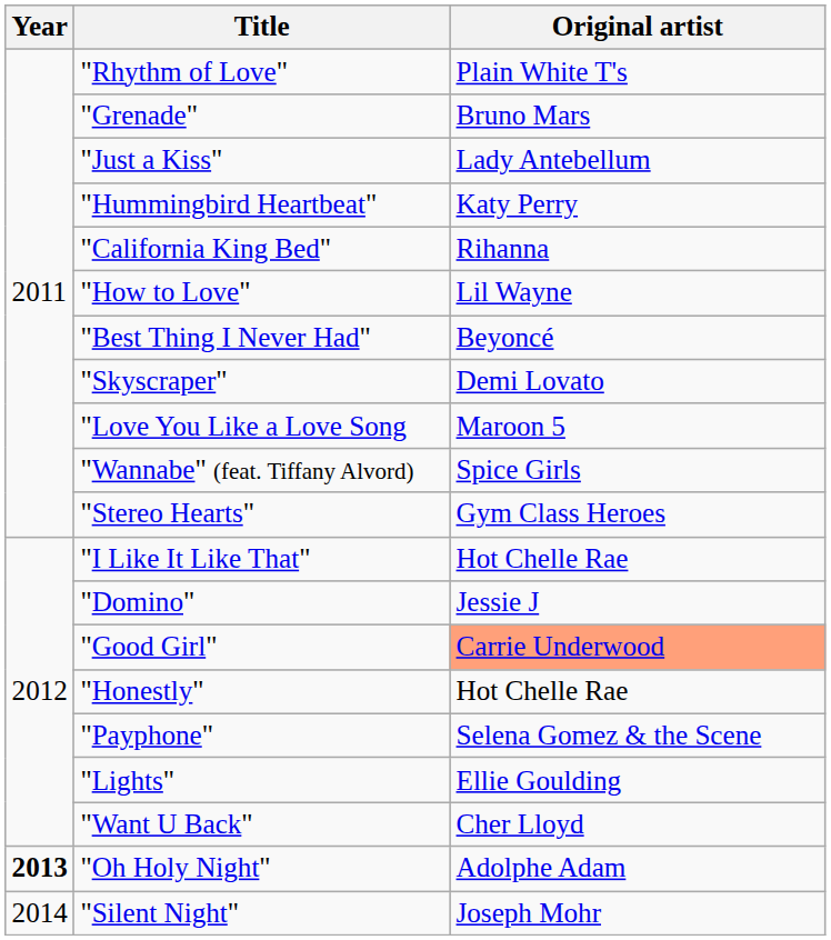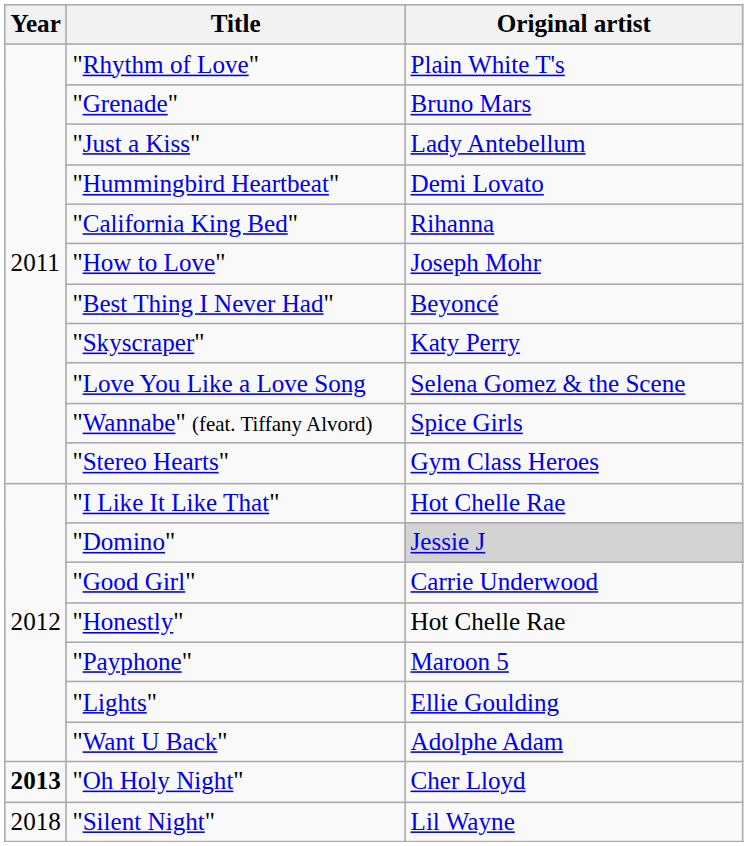 <table class="wikitable">
 <tr>
 <th style="width:2em;">Year</th>
 <th style="width:13em;">Title</th>
 <th style="width:13em;">Original artist</th>
 </tr>
 <tr>
 <td rowspan="11">2011</td>
 <td>"<a href='#'>Rhythm of Love</a>"</td>
 <td><a href='#'>Plain White T's</a></td>
 </tr>
 <tr>
 <td>"<a href='#'>Grenade</a>"</td>
 <td><a href='#'>Bruno Mars</a></td>
 </tr>
 <tr>
 <td>"<a href='#'>Just a Kiss</a>"</td>
 <td><a href='#'>Lady Antebellum</a></td>
 </tr>
 <tr>
 <td>"<a href='#'>Hummingbird Heartbeat</a>"</td>
-<td><a href='#'>Katy Perry</a></td>
+<td><a href='#'>Demi Lovato</a></td>
 </tr>
 <tr>
 <td>"<a href='#'>California King Bed</a>"</td>
 <td><a href='#'>Rihanna</a></td>
 </tr>
 <tr>
 <td>"<a href='#'>How to Love</a>"</td>
-<td><a href='#'>Lil Wayne</a></td>
+<td><a href='#'>Joseph Mohr</a></td>
 </tr>
 <tr>
 <td>"<a href='#'>Best Thing I Never Had</a>"</td>
 <td><a href='#'>Beyoncé</a></td>
 </tr>
 <tr>
 <td>"<a href='#'>Skyscraper</a>"</td>
-<td><a href='#'>Demi Lovato</a></td>
+<td><a href='#'>Katy Perry</a></td>
 </tr>
 <tr>
 <td>"<a href='#'>Love You Like a Love Song</a></td>
-<td><a href='#'>Maroon 5</a></td>
+<td><a href='#'>Selena Gomez & the Scene</a></td>
 </tr>
 <tr>
 <td>"<a href='#'>Wannabe</a>" <small> (feat. Tiffany Alvord) </small></td>
 <td><a href='#'>Spice Girls</a></td>
 </tr>
 <tr>
 <td>"<a href='#'>Stereo Hearts</a>"</td>
 <td><a href='#'>Gym Class Heroes</a></td>
 </tr>
 <tr>
 <td rowspan="7">2012</td>
 <td>"<a href='#'>I Like It Like That</a>"</td>
 <td><a href='#'>Hot Chelle Rae</a></td>
 </tr>
 <tr>
 <td>"<a href='#'>Domino</a>"</td>
-<td><a href='#'>Jessie J</a></td>
+<td style="background: lightgrey;"><a href='#'>Jessie J</a></td>
 </tr>
 <tr>
 <td>"<a href='#'>Good Girl</a>"</td>
-<td style="background: lightsalmon;"><a href='#'>Carrie Underwood</a></td>
+<td><a href='#'>Carrie Underwood</a></td>
 </tr>
 <tr>
 <td>"<a href='#'>Honestly</a>"</td>
 <td>Hot Chelle Rae</td>
 </tr>
 <tr>
 <td>"<a href='#'>Payphone</a>"</td>
-<td><a href='#'>Selena Gomez & the Scene</a></td>
+<td><a href='#'>Maroon 5</a></td>
 </tr>
 <tr>
 <td>"<a href='#'>Lights</a>"</td>
 <td><a href='#'>Ellie Goulding</a></td>
 </tr>
 <tr>
 <td>"<a href='#'>Want U Back</a>"</td>
-<td><a href='#'>Cher Lloyd</a></td>
+<td><a href='#'>Adolphe Adam</a></td>
 </tr>
 <tr>
 <td><strong>2013</strong></td>
 <td>"<a href='#'>Oh Holy Night</a>"</td>
-<td><a href='#'>Adolphe Adam</a></td>
+<td><a href='#'>Cher Lloyd</a></td>
 </tr>
 <tr>
-<td>2014</td>
+<td>2018</td>
 <td>"<a href='#'>Silent Night</a>"</td>
-<td><a href='#'>Joseph Mohr</a></td>
+<td><a href='#'>Lil Wayne</a></td>
 </tr>
 </table>
